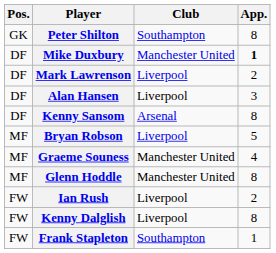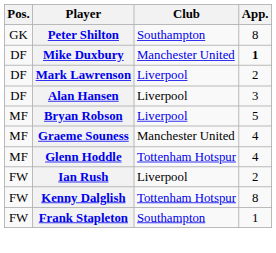 <table class="wikitable plainrowheaders" style="text-align: left">
 <tr>
 <th scope=col>Pos.</th>
 <th scope=col>Player</th>
 <th scope=col>Club</th>
 <th scope=col>App.</th>
 </tr>
 <tr>
 <td style=text-align:center>GK</td>
 <th scope=row><a href='#'>Peter Shilton</a> </th>
 <td><a href='#'>Southampton</a></td>
 <td style=text-align:center>8</td>
 </tr>
 <tr>
 <td style=text-align:center>DF</td>
 <th scope=row><a href='#'>Mike Duxbury</a></th>
 <td><a href='#'>Manchester United</a></td>
 <td style=text-align:center><strong>1</strong></td>
 </tr>
 <tr>
 <td style=text-align:center>DF</td>
 <th scope=row><a href='#'>Mark Lawrenson</a> </th>
 <td><a href='#'>Liverpool</a></td>
 <td style=text-align:center>2</td>
 </tr>
 <tr>
 <td style=text-align:center>DF</td>
 <th scope=row><a href='#'>Alan Hansen</a> </th>
 <td>Liverpool</td>
 <td style=text-align:center>3</td>
 </tr>
 <tr>
-<td style=text-align:center>DF</td>
-<th scope=row><a href='#'>Kenny Sansom</a> </th>
-<td><a href='#'>Arsenal</a></td>
-<td style=text-align:center>8</td>
-</tr>
-<tr>
 <td style=text-align:center>MF</td>
 <th scope=row><a href='#'>Bryan Robson</a> </th>
 <td><a href='#'>Liverpool</a></td>
 <td style=text-align:center>5</td>
 </tr>
 <tr>
 <td style=text-align:center>MF</td>
 <th scope=row><a href='#'>Graeme Souness</a> </th>
 <td>Manchester United</td>
 <td style=text-align:center>4</td>
 </tr>
 <tr>
 <td style=text-align:center>MF</td>
 <th scope=row><a href='#'>Glenn Hoddle</a> </th>
-<td>Manchester United</td>
-<td style=text-align:center>8</td>
+<td><a href='#'>Tottenham Hotspur</a></td>
+<td style=text-align:center>4</td>
 </tr>
 <tr>
 <td style=text-align:center>FW</td>
 <th scope=row><a href='#'>Ian Rush</a> </th>
 <td>Liverpool</td>
 <td style=text-align:center>2</td>
 </tr>
 <tr>
 <td style=text-align:center>FW</td>
 <th scope=row><a href='#'>Kenny Dalglish</a> </th>
-<td>Liverpool</td>
+<td><a href='#'>Tottenham Hotspur</a></td>
 <td style=text-align:center>8</td>
 </tr>
 <tr>
 <td style=text-align:center>FW</td>
 <th scope=row><a href='#'>Frank Stapleton</a></th>
 <td><a href='#'>Southampton</a></td>
 <td style=text-align:center>1</td>
 </tr>
 </table>
